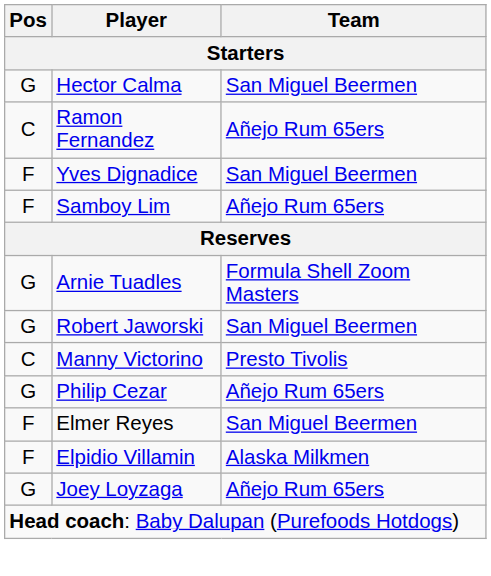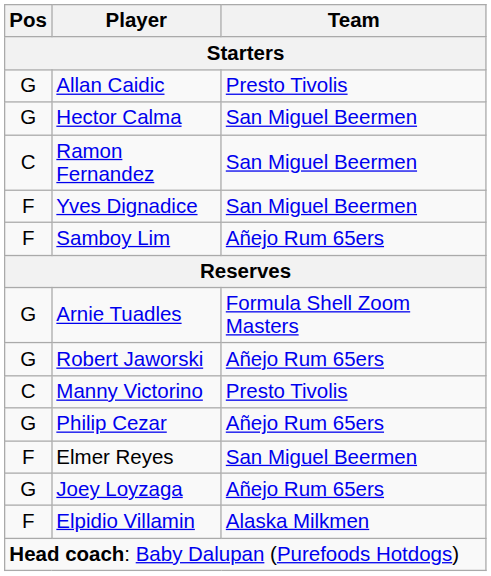 <table class="wikitable" style="text-align:center">
 <tr>
 <th scope="col" width="25px">Pos</th>
 <th scope="col" width="125px">Player</th>
 <th scope="col" width="200px">Team</th>
 </tr>
 <tr>
 <th scope="col" colspan="3">Starters</th>
 </tr>
 <tr>
 <td>G</td>
+<td style="text-align:left"><a href='#'>Allan Caidic</a></td>
+<td style="text-align:left"><a href='#'>Presto Tivolis</a></td>
+</tr>
+<tr>
+<td>G</td>
 <td style="text-align:left"><a href='#'>Hector Calma</a></td>
 <td style="text-align:left"><a href='#'>San Miguel Beermen</a></td>
 </tr>
 <tr>
 <td>C</td>
 <td style="text-align:left"><a href='#'>Ramon Fernandez</a></td>
-<td style="text-align:left"><a href='#'>Añejo Rum 65ers</a></td>
+<td style="text-align:left"><a href='#'>San Miguel Beermen</a></td>
 </tr>
 <tr>
 <td>F</td>
 <td style="text-align:left"><a href='#'>Yves Dignadice</a></td>
 <td style="text-align:left"><a href='#'>San Miguel Beermen</a></td>
 </tr>
 <tr>
 <td>F</td>
 <td style="text-align:left"><a href='#'>Samboy Lim</a></td>
 <td style="text-align:left"><a href='#'>Añejo Rum 65ers</a></td>
 </tr>
 <tr>
 <th scope="col" colspan="3">Reserves</th>
 </tr>
 <tr>
 <td>G</td>
 <td style="text-align:left"><a href='#'>Arnie Tuadles</a></td>
 <td style="text-align:left"><a href='#'>Formula Shell Zoom Masters</a></td>
 </tr>
 <tr>
 <td>G</td>
 <td style="text-align:left"><a href='#'>Robert Jaworski</a></td>
-<td style="text-align:left"><a href='#'>San Miguel Beermen</a></td>
+<td style="text-align:left"><a href='#'>Añejo Rum 65ers</a></td>
 </tr>
 <tr>
 <td>C</td>
 <td style="text-align:left"><a href='#'>Manny Victorino</a></td>
 <td style="text-align:left"><a href='#'>Presto Tivolis</a></td>
 </tr>
 <tr>
 <td>G</td>
 <td style="text-align:left"><a href='#'>Philip Cezar</a></td>
 <td style="text-align:left"><a href='#'>Añejo Rum 65ers</a></td>
 </tr>
 <tr>
 <td>F</td>
 <td style="text-align:left">Elmer Reyes</td>
 <td style="text-align:left"><a href='#'>San Miguel Beermen</a></td>
 </tr>
 <tr>
+<td>G</td>
+<td style="text-align:left"><a href='#'>Joey Loyzaga</a></td>
+<td style="text-align:left"><a href='#'>Añejo Rum 65ers</a></td>
+</tr>
+<tr>
 <td>F</td>
 <td style="text-align:left"><a href='#'>Elpidio Villamin</a></td>
 <td style="text-align:left"><a href='#'>Alaska Milkmen</a></td>
 </tr>
 <tr>
-<td>G</td>
-<td style="text-align:left"><a href='#'>Joey Loyzaga</a></td>
-<td style="text-align:left"><a href='#'>Añejo Rum 65ers</a></td>
-</tr>
-<tr>
 <td style="text-align:left" colspan="3"><strong>Head coach</strong>: <a href='#'>Baby Dalupan</a> (<a href='#'>Purefoods Hotdogs</a>)</td>
 </tr>
 </table>
